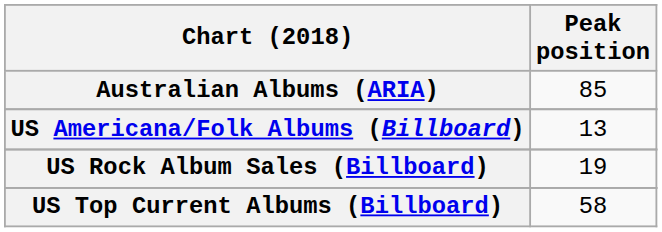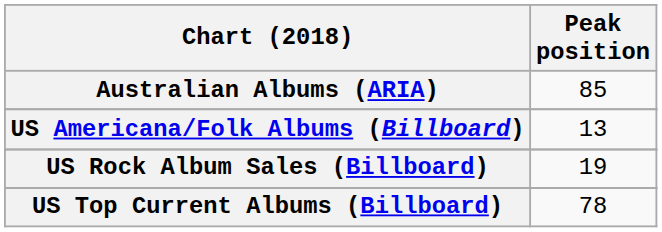 <table class="wikitable sortable plainrowheaders" style="text-align:center">
 <tr>
 <th scope="col">Chart (2018)</th>
 <th scope="col">Peak<br> position</th>
 </tr>
 <tr>
 <th scope="row">Australian Albums (<a href='#'>ARIA</a>)</th>
 <td>85</td>
 </tr>
 <tr>
 </tr>
 <tr>
 <th scope="row">US <a href='#'>Americana/Folk Albums</a> (<a href='#'><em>Billboard</em></a>)</th>
 <td>13</td>
 </tr>
 <tr>
 </tr>
 <tr>
 </tr>
 <tr>
 </tr>
 <tr>
 <th scope="row">US Rock Album Sales (<a href='#'>Billboard</a>)</th>
 <td>19</td>
 </tr>
 <tr>
 </tr>
 <tr>
 <th scope="row">US Top Current Albums (<a href='#'>Billboard</a>)</th>
-<td>58</td>
+<td>78</td>
 </tr>
 </table>
